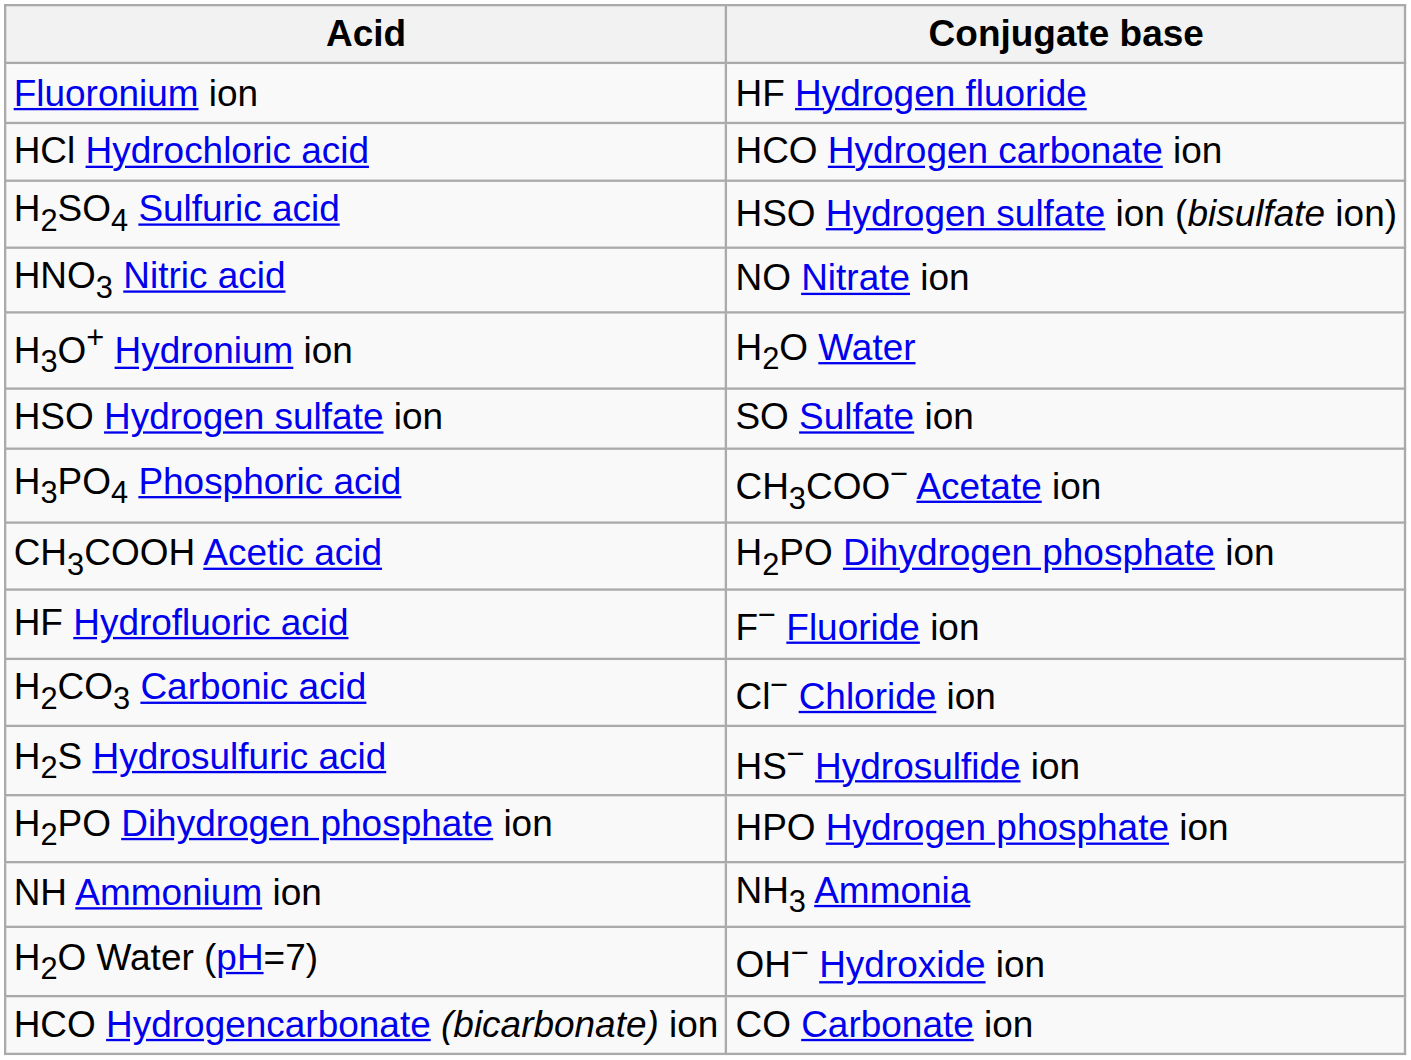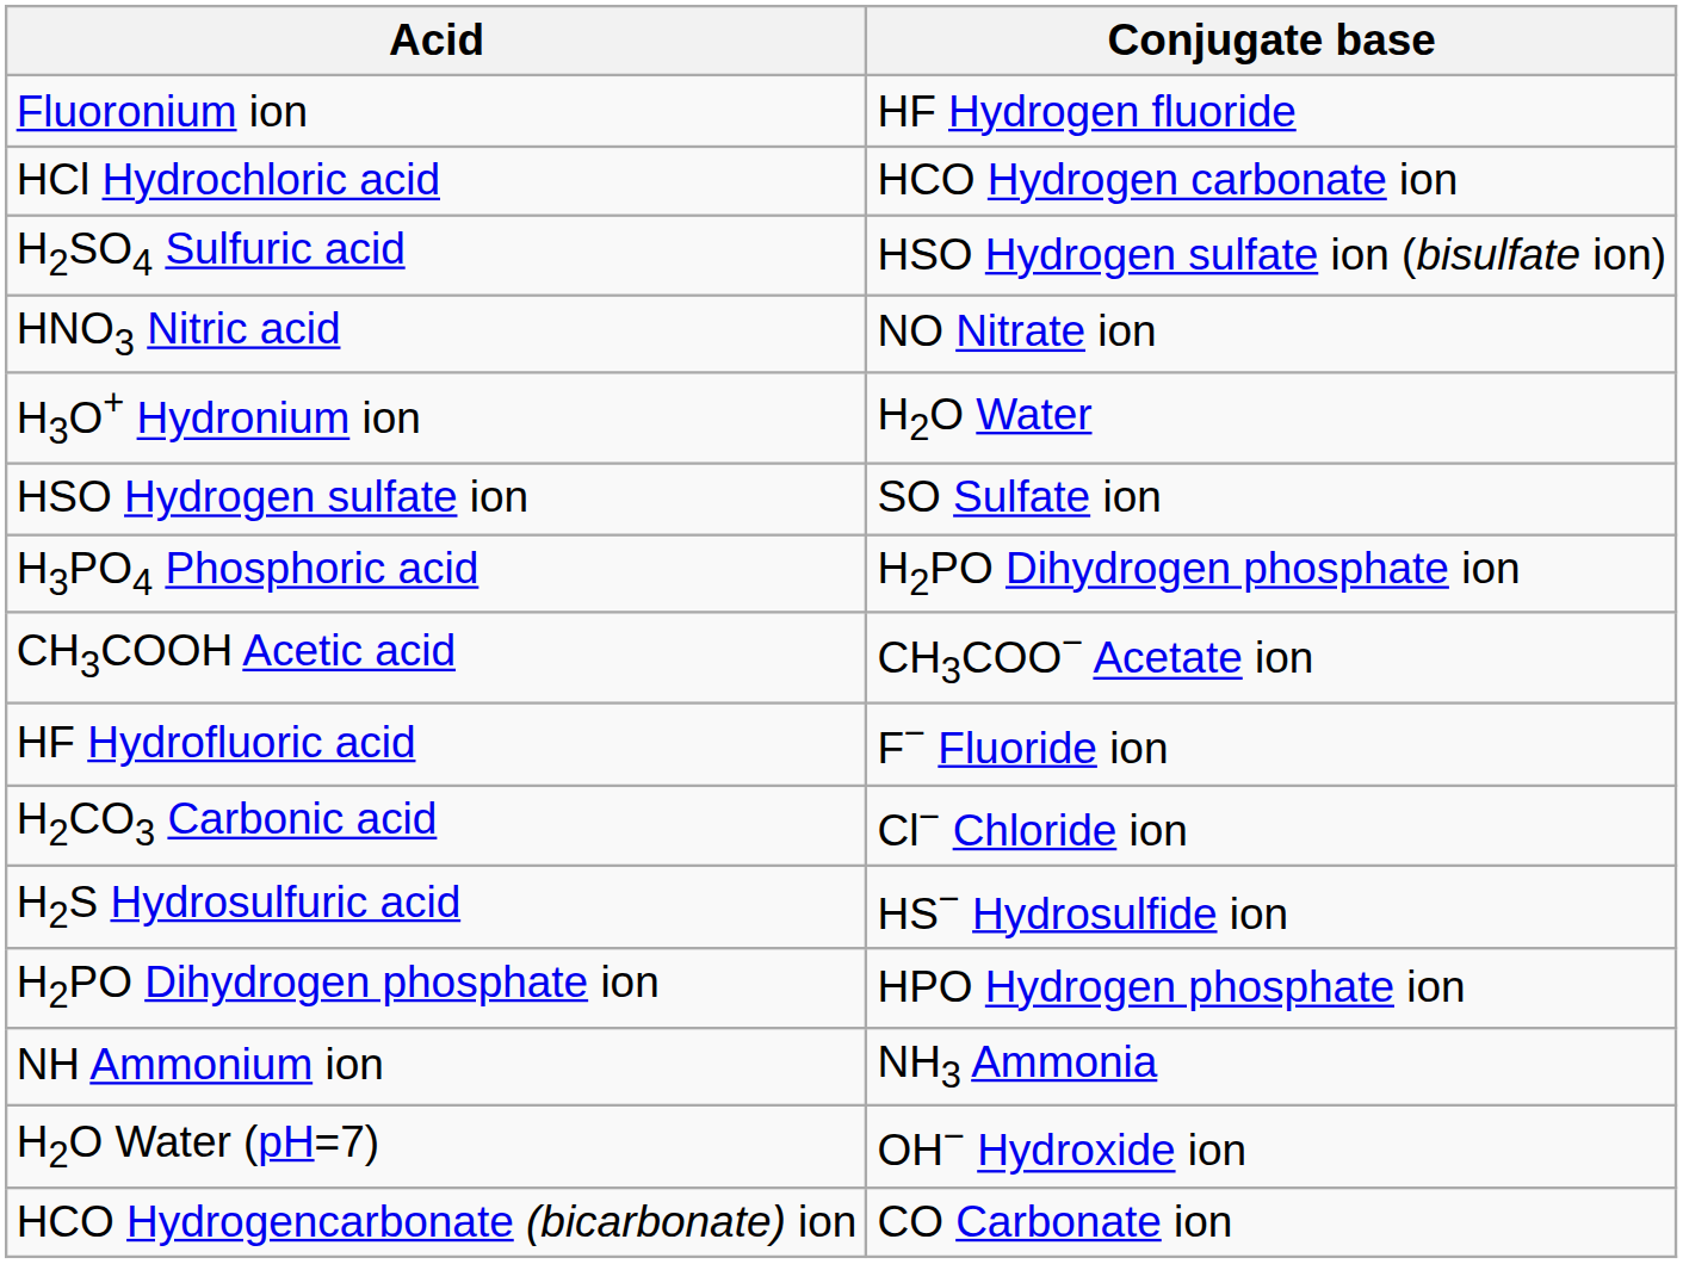 <table class="wikitable">
 <tr>
 <th>Acid</th>
 <th>Conjugate base</th>
 </tr>
 <tr>
 <td> <a href='#'>Fluoronium</a> ion</td>
 <td>HF <a href='#'>Hydrogen fluoride</a></td>
 </tr>
 <tr>
 <td>HCl <a href='#'>Hydrochloric acid</a></td>
 <td>HCO <a href='#'>Hydrogen carbonate</a> ion</td>
 </tr>
 <tr>
 <td>H<sub>2</sub>SO<sub>4</sub> <a href='#'>Sulfuric acid</a></td>
 <td>HSO <a href='#'>Hydrogen sulfate</a> ion (<em>bisulfate</em> ion)</td>
 </tr>
 <tr>
 <td>HNO<sub>3</sub> <a href='#'>Nitric acid</a></td>
 <td>NO <a href='#'>Nitrate</a> ion</td>
 </tr>
 <tr>
 <td>H<sub>3</sub>O<sup>+</sup> <a href='#'>Hydronium</a> ion</td>
 <td>H<sub>2</sub>O <a href='#'>Water</a></td>
 </tr>
 <tr>
 <td>HSO <a href='#'>Hydrogen sulfate</a> ion</td>
 <td>SO <a href='#'>Sulfate</a> ion</td>
 </tr>
 <tr>
 <td>H<sub>3</sub>PO<sub>4</sub> <a href='#'>Phosphoric acid</a></td>
-<td>CH<sub>3</sub>COO<sup>−</sup> <a href='#'>Acetate</a> ion</td>
+<td>H<sub>2</sub>PO <a href='#'>Dihydrogen phosphate</a> ion</td>
 </tr>
 <tr>
 <td>CH<sub>3</sub>COOH <a href='#'>Acetic acid</a></td>
-<td>H<sub>2</sub>PO <a href='#'>Dihydrogen phosphate</a> ion</td>
+<td>CH<sub>3</sub>COO<sup>−</sup> <a href='#'>Acetate</a> ion</td>
 </tr>
 <tr>
 <td>HF <a href='#'>Hydrofluoric acid</a></td>
 <td>F<sup>−</sup> <a href='#'>Fluoride</a> ion</td>
 </tr>
 <tr>
 <td>H<sub>2</sub>CO<sub>3</sub> <a href='#'>Carbonic acid</a></td>
 <td>Cl<sup>−</sup> <a href='#'>Chloride</a> ion</td>
 </tr>
 <tr>
 <td>H<sub>2</sub>S <a href='#'>Hydrosulfuric acid</a></td>
 <td>HS<sup>−</sup> <a href='#'>Hydrosulfide</a> ion</td>
 </tr>
 <tr>
 <td>H<sub>2</sub>PO <a href='#'>Dihydrogen phosphate</a> ion</td>
 <td>HPO <a href='#'>Hydrogen phosphate</a> ion</td>
 </tr>
 <tr>
 <td>NH <a href='#'>Ammonium</a> ion</td>
 <td>NH<sub>3</sub> <a href='#'>Ammonia</a></td>
 </tr>
 <tr>
 <td>H<sub>2</sub>O Water (<a href='#'>pH</a>=7)</td>
 <td>OH<sup>−</sup> <a href='#'>Hydroxide</a> ion</td>
 </tr>
 <tr>
 <td>HCO <a href='#'>Hydrogencarbonate</a> <em>(bicarbonate)</em> ion</td>
 <td>CO <a href='#'>Carbonate</a> ion</td>
 </tr>
 </table>
